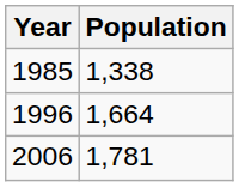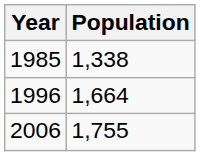 <table class="wikitable">
 <tr>
 <th>Year</th>
 <th>Population</th>
 </tr>
 <tr>
 <td>1985</td>
 <td>1,338</td>
 </tr>
 <tr>
 <td>1996</td>
 <td>1,664</td>
 </tr>
 <tr>
 <td>2006</td>
-<td>1,781</td>
+<td>1,755</td>
 </tr>
 </table>
